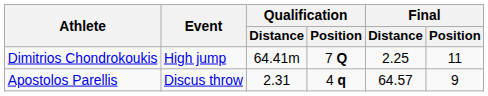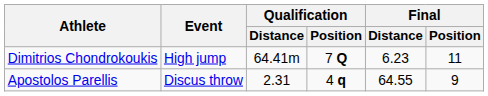 <table class=wikitable style="font-size:90%">
 <tr>
 <th rowspan="2">Athlete</th>
 <th rowspan="2">Event</th>
 <th colspan="2">Qualification</th>
 <th colspan="2">Final</th>
 </tr>
 <tr style="font-size:95%">
 <th>Distance</th>
 <th>Position</th>
 <th>Distance</th>
 <th>Position</th>
 </tr>
 <tr style=text-align:center>
 <td style=text-align:left><a href='#'>Dimitrios Chondrokoukis</a></td>
 <td style=text-align:left><a href='#'>High jump</a></td>
 <td>64.41m</td>
 <td>7 <strong>Q</strong></td>
-<td>2.25</td>
+<td>6.23</td>
 <td>11</td>
 </tr>
 <tr style=text-align:center>
 <td style=text-align:left><a href='#'>Apostolos Parellis</a></td>
 <td style=text-align:left><a href='#'>Discus throw</a></td>
 <td>2.31</td>
 <td>4 <strong>q</strong></td>
-<td>64.57</td>
+<td>64.55</td>
 <td>9</td>
 </tr>
 </table>
